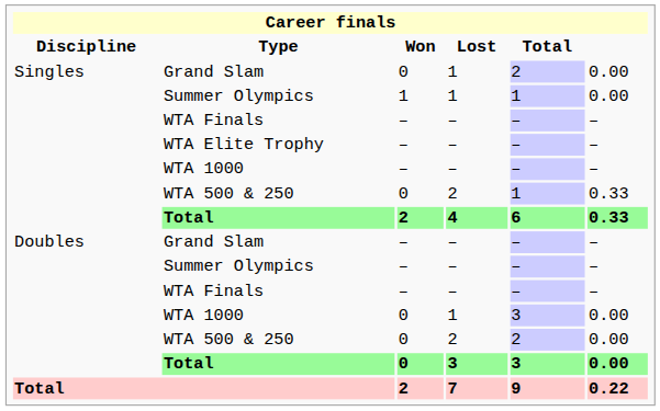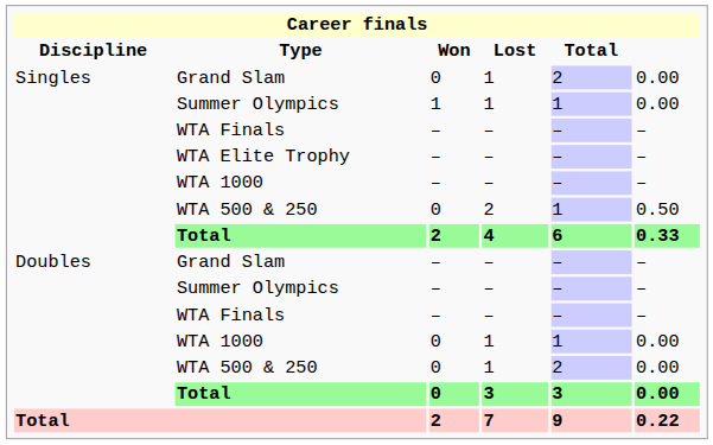 <table class="infobox vcard vevent nowrap" width=40%>
 <tr style=background:#ffffcc>
 <th colspan=6>Career finals</th>
 </tr>
 <tr>
 <th>Discipline</th>
 <th>Type</th>
 <th>Won</th>
 <th>Lost</th>
 <th>Total</th>
 <th></th>
 </tr>
 <tr>
 <td rowspan=7>Singles</td>
 <td>Grand Slam</td>
 <td>0</td>
 <td>1</td>
 <td bgcolor="CCCCFF">2</td>
 <td>0.00</td>
 </tr>
 <tr>
 <td>Summer Olympics</td>
 <td>1</td>
 <td>1</td>
 <td style=background:#CCF>1</td>
 <td>0.00</td>
 </tr>
 <tr>
 <td>WTA Finals</td>
 <td>–</td>
 <td>–</td>
 <td bgcolor="CCCCFF">–</td>
 <td>–</td>
 </tr>
 <tr>
 <td>WTA Elite Trophy</td>
 <td>–</td>
 <td>–</td>
 <td bgcolor=CCCCFF>–</td>
 <td>–</td>
 </tr>
 <tr>
 <td>WTA 1000</td>
 <td>–</td>
 <td>–</td>
 <td bgcolor="CCCCFF">–</td>
 <td>–</td>
 </tr>
 <tr>
 <td>WTA 500 & 250</td>
 <td>0</td>
 <td>2</td>
 <td bgcolor=CCCCFF>1</td>
-<td>0.33</td>
+<td>0.50</td>
 </tr>
 <tr style=background:#98FB98;font-weight:bold>
 <td>Total</td>
 <td>2</td>
 <td>4</td>
 <td>6</td>
 <td>0.33</td>
 </tr>
 <tr>
 <td rowspan=6>Doubles</td>
 <td>Grand Slam</td>
 <td>–</td>
 <td>–</td>
 <td bgcolor=CCCCFF>–</td>
 <td>–</td>
 </tr>
 <tr>
 <td>Summer Olympics</td>
 <td>–</td>
 <td>–</td>
 <td bgcolor=CCCCFF>–</td>
 <td>–</td>
 </tr>
 <tr>
 <td>WTA Finals</td>
 <td>–</td>
 <td>–</td>
 <td bgcolor=CCCCFF>–</td>
 <td>–</td>
 </tr>
 <tr>
 <td>WTA 1000</td>
 <td>0</td>
 <td>1</td>
-<td bgcolor=CCCCFF>3</td>
+<td bgcolor=CCCCFF>1</td>
 <td>0.00</td>
 </tr>
 <tr>
 <td>WTA 500 & 250</td>
 <td>0</td>
-<td>2</td>
+<td>1</td>
 <td bgcolor="CCCCFF">2</td>
 <td>0.00</td>
 </tr>
 <tr style=background:#98FB98;font-weight:bold>
 <td>Total</td>
 <td>0</td>
 <td>3</td>
 <td>3</td>
 <td>0.00</td>
 </tr>
 <tr style=background:#FCC;font-weight:bold>
 <td colspan=2>Total</td>
 <td>2</td>
 <td>7</td>
 <td>9</td>
 <td>0.22</td>
 </tr>
 </table>
